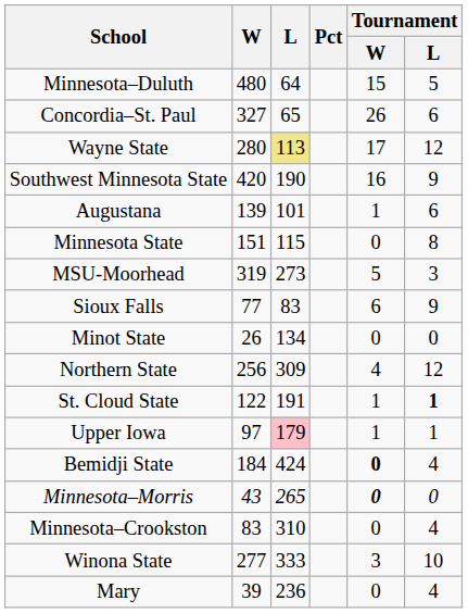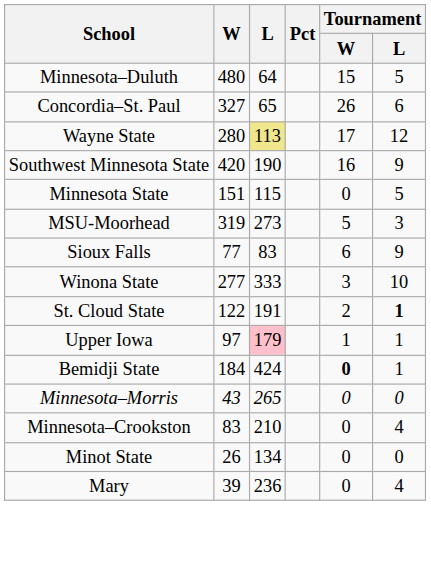 <table class="wikitable sortable" style="text-align:center">
 <tr>
 <th rowspan=2>School</th>
 <th rowspan=2>W</th>
 <th rowspan=2>L</th>
 <th rowspan=2>Pct</th>
 <th colspan=2>Tournament</th>
 </tr>
 <tr>
 <th>W</th>
 <th>L</th>
 </tr>
 <tr>
 <td>Minnesota–Duluth</td>
 <td>480</td>
 <td>64</td>
 <td></td>
 <td>15</td>
 <td>5</td>
 </tr>
 <tr>
 <td>Concordia–St. Paul</td>
 <td>327</td>
 <td>65</td>
 <td></td>
 <td>26</td>
 <td>6</td>
 </tr>
 <tr>
 <td>Wayne State</td>
 <td>280</td>
 <td style="background: khaki;">113</td>
 <td></td>
 <td>17</td>
 <td>12</td>
 </tr>
 <tr>
 <td>Southwest Minnesota State</td>
 <td>420</td>
 <td>190</td>
 <td></td>
 <td>16</td>
 <td>9</td>
 </tr>
 <tr>
-<td>Augustana</td>
-<td>139</td>
-<td>101</td>
-<td></td>
-<td>1</td>
-<td>6</td>
-</tr>
-<tr>
 <td>Minnesota State</td>
 <td>151</td>
 <td>115</td>
 <td></td>
 <td>0</td>
-<td>8</td>
+<td>5</td>
 </tr>
 <tr>
 <td>MSU-Moorhead</td>
 <td>319</td>
 <td>273</td>
 <td></td>
 <td>5</td>
 <td>3</td>
 </tr>
 <tr>
 <td>Sioux Falls</td>
 <td>77</td>
 <td>83</td>
 <td></td>
 <td>6</td>
 <td>9</td>
 </tr>
 <tr>
-<td>Minot State</td>
-<td>26</td>
-<td>134</td>
+<td>Winona State</td>
+<td>277</td>
+<td>333</td>
 <td></td>
-<td>0</td>
-<td>0</td>
-</tr>
-<tr>
-<td>Northern State</td>
-<td>256</td>
-<td>309</td>
-<td></td>
-<td>4</td>
-<td>12</td>
+<td>3</td>
+<td>10</td>
 </tr>
 <tr>
 <td>St. Cloud State</td>
 <td>122</td>
 <td>191</td>
 <td></td>
-<td>1</td>
+<td>2</td>
 <td><strong>1</strong></td>
 </tr>
 <tr>
 <td>Upper Iowa</td>
 <td>97</td>
 <td style="background: pink;">179</td>
 <td></td>
 <td>1</td>
 <td>1</td>
 </tr>
 <tr>
 <td>Bemidji State</td>
 <td>184</td>
 <td>424</td>
 <td></td>
 <td><strong>0</strong></td>
-<td>4</td>
+<td>1</td>
 </tr>
 <tr>
 <td><em>Minnesota–Morris</em></td>
 <td><em>43</em></td>
 <td><em>265</em></td>
 <td><em></em></td>
-<td><strong><em>0</em></strong></td>
+<td><em>0</em></td>
 <td><em>0</em></td>
 </tr>
 <tr>
 <td>Minnesota–Crookston</td>
 <td>83</td>
-<td>310</td>
+<td>210</td>
 <td></td>
 <td>0</td>
 <td>4</td>
 </tr>
 <tr>
-<td>Winona State</td>
-<td>277</td>
-<td>333</td>
+<td>Minot State</td>
+<td>26</td>
+<td>134</td>
 <td></td>
-<td>3</td>
-<td>10</td>
+<td>0</td>
+<td>0</td>
 </tr>
 <tr>
 <td>Mary</td>
 <td>39</td>
 <td>236</td>
 <td></td>
 <td>0</td>
 <td>4</td>
 </tr>
 </table>
